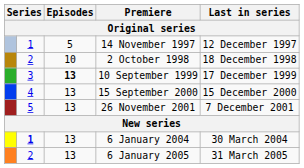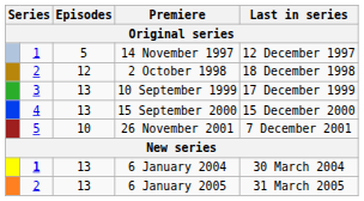 <table class="wikitable" style="text-align: center;" style="background: #FFFFFF;">
 <tr>
 <th colspan="2">Series</th>
 <th>Episodes</th>
 <th>Premiere</th>
 <th>Last in series</th>
 </tr>
 <tr>
 <th colspan="5">Original series</th>
 </tr>
 <tr>
 <td bgcolor="B0C4DE"></td>
 <td><a href='#'>1</a></td>
 <td align="center">5</td>
 <td align="center">14 November 1997</td>
 <td align="center">12 December 1997</td>
 </tr>
 <tr>
 <td bgcolor="B8860B"></td>
 <td><a href='#'>2</a></td>
-<td align="center">10</td>
+<td align="center">12</td>
 <td align="center">2 October 1998</td>
 <td align="center">18 December 1998</td>
 </tr>
 <tr>
 <td bgcolor="2AAE2A"></td>
 <td><a href='#'>3</a></td>
-<td align="center"><strong>13</strong></td>
+<td align="center">13</td>
 <td align="center">10 September 1999</td>
 <td align="center">17 December 1999</td>
 </tr>
 <tr>
 <td bgcolor="#023DEE"></td>
 <td><a href='#'>4</a></td>
 <td align="center">13</td>
 <td align="center">15 September 2000</td>
 <td align="center">15 December 2000</td>
 </tr>
 <tr>
 <td bgcolor="9F1E1E"></td>
 <td><a href='#'>5</a></td>
-<td align="center">13</td>
+<td align="center">10</td>
 <td align="center">26 November 2001</td>
 <td align="center">7 December 2001</td>
 </tr>
 <tr>
 <th colspan="5">New series</th>
 </tr>
 <tr>
 <td bgcolor="FFFF00"></td>
 <td><strong><a href='#'>1</a></strong></td>
 <td align="center">13</td>
 <td align="center">6 January 2004</td>
 <td align="center">30 March 2004</td>
 </tr>
 <tr>
 <td bgcolor="FF8020"></td>
 <td><a href='#'>2</a></td>
 <td align="center">13</td>
 <td align="center">6 January 2005</td>
 <td align="center">31 March 2005</td>
 </tr>
 </table>
